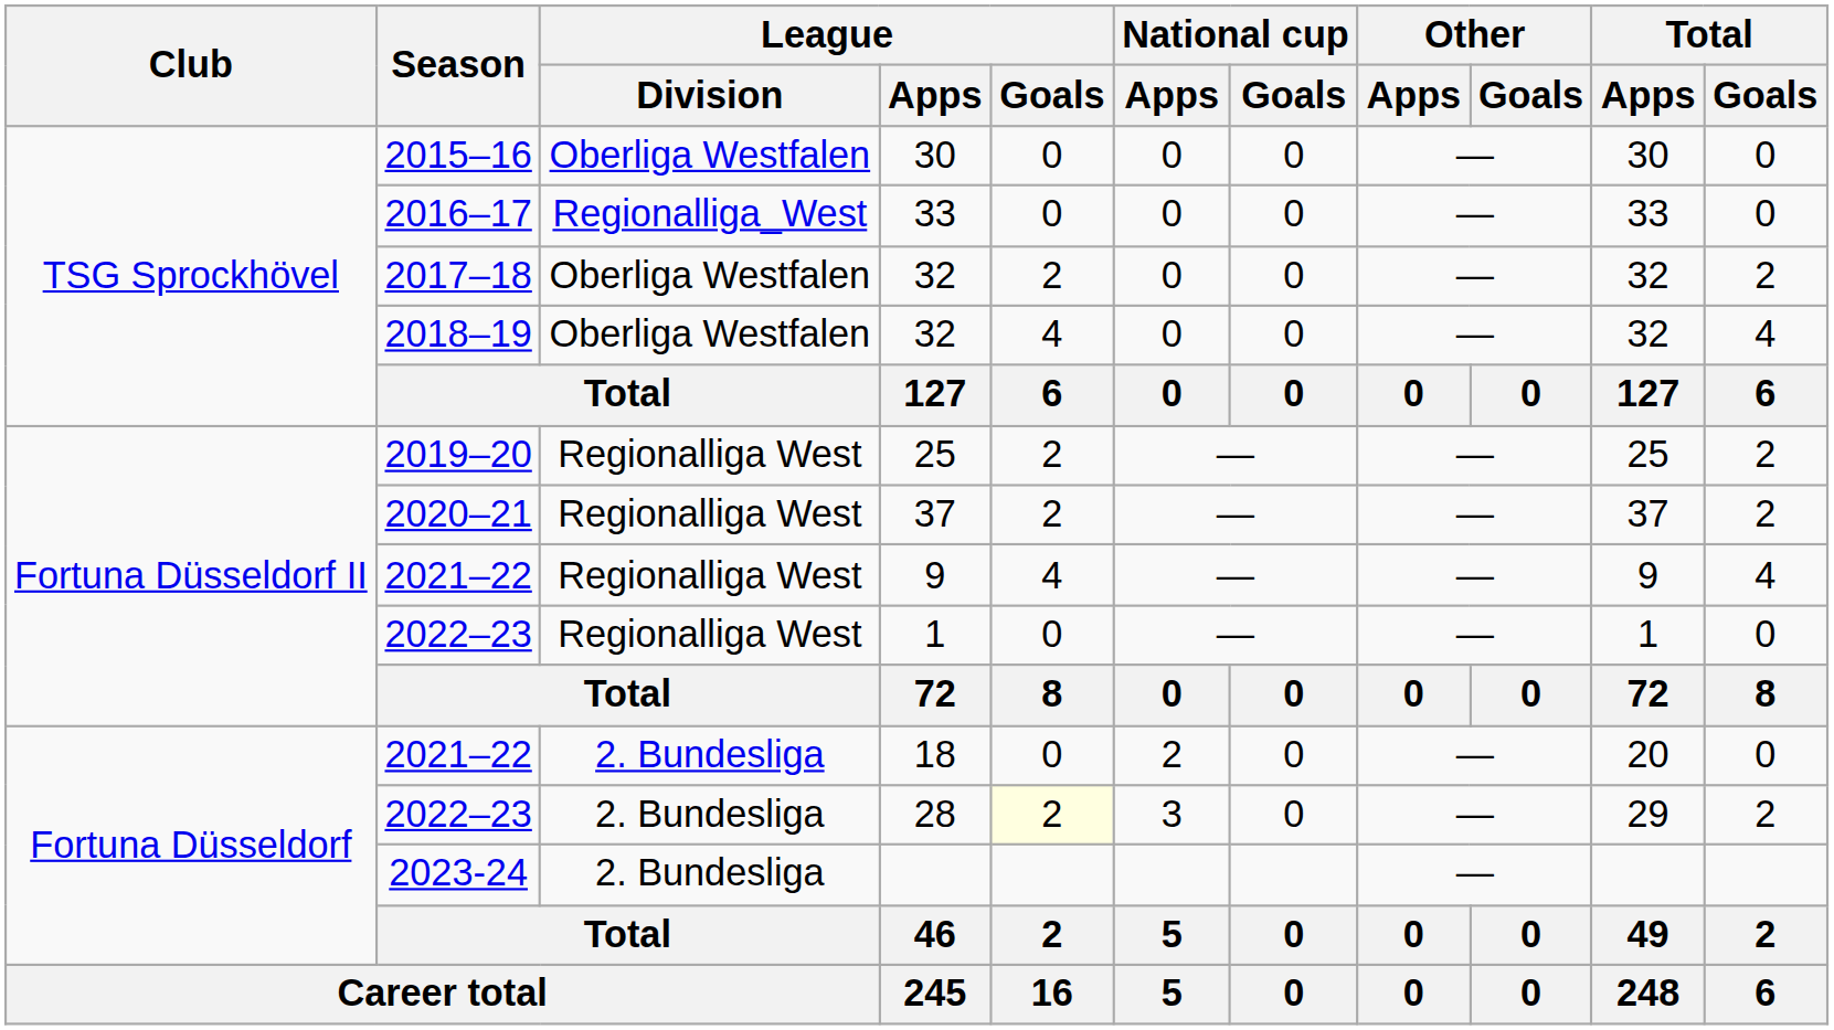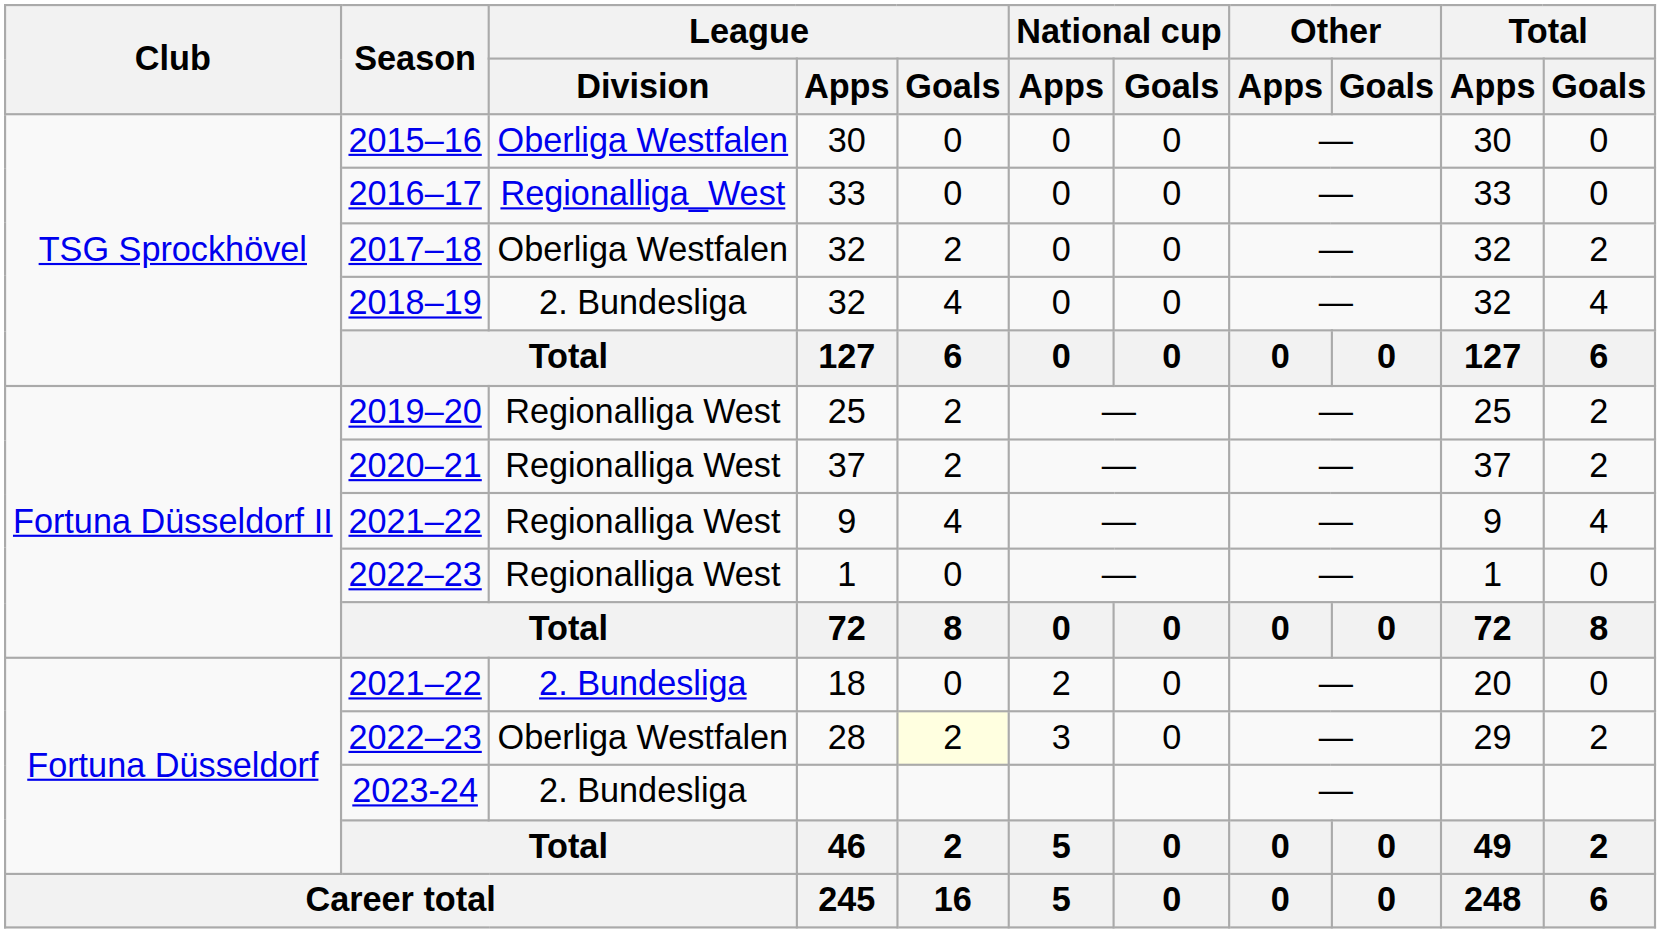 <table class="wikitable" style="text-align:center">
 <tr>
 <th rowspan="2">Club</th>
 <th rowspan="2">Season</th>
 <th colspan="3">League</th>
 <th colspan="2">National cup</th>
 <th colspan="2">Other</th>
 <th colspan="2">Total</th>
 </tr>
 <tr>
 <th>Division</th>
 <th>Apps</th>
 <th>Goals</th>
 <th>Apps</th>
 <th>Goals</th>
 <th>Apps</th>
 <th>Goals</th>
 <th>Apps</th>
 <th>Goals</th>
 </tr>
 <tr>
 <td rowspan="5"><a href='#'>TSG Sprockhövel</a></td>
 <td><a href='#'>2015–16</a></td>
 <td><a href='#'>Oberliga Westfalen</a></td>
 <td>30</td>
 <td>0</td>
 <td>0</td>
 <td>0</td>
 <td colspan="2">—</td>
 <td>30</td>
 <td>0</td>
 </tr>
 <tr>
 <td><a href='#'>2016–17</a></td>
 <td><a href='#'>Regionalliga_West</a></td>
 <td>33</td>
 <td>0</td>
 <td>0</td>
 <td>0</td>
 <td colspan="2">—</td>
 <td>33</td>
 <td>0</td>
 </tr>
 <tr>
 <td><a href='#'>2017–18</a></td>
 <td>Oberliga Westfalen</td>
 <td>32</td>
 <td>2</td>
 <td>0</td>
 <td>0</td>
 <td colspan="2">—</td>
 <td>32</td>
 <td>2</td>
 </tr>
 <tr>
 <td><a href='#'>2018–19</a></td>
-<td>Oberliga Westfalen</td>
+<td>2. Bundesliga</td>
 <td>32</td>
 <td>4</td>
 <td>0</td>
 <td>0</td>
 <td colspan="2">—</td>
 <td>32</td>
 <td>4</td>
 </tr>
 <tr>
 <th colspan="2">Total</th>
 <th>127</th>
 <th>6</th>
 <th>0</th>
 <th>0</th>
 <th>0</th>
 <th>0</th>
 <th>127</th>
 <th>6</th>
 </tr>
 <tr>
 <td rowspan="5"><a href='#'>Fortuna Düsseldorf II</a></td>
 <td><a href='#'>2019–20</a></td>
 <td>Regionalliga West</td>
 <td>25</td>
 <td>2</td>
 <td colspan="2">—</td>
 <td colspan="2">—</td>
 <td>25</td>
 <td>2</td>
 </tr>
 <tr>
 <td><a href='#'>2020–21</a></td>
 <td>Regionalliga West</td>
 <td>37</td>
 <td>2</td>
 <td colspan="2">—</td>
 <td colspan="2">—</td>
 <td>37</td>
 <td>2</td>
 </tr>
 <tr>
 <td><a href='#'>2021–22</a></td>
 <td>Regionalliga West</td>
 <td>9</td>
 <td>4</td>
 <td colspan="2">—</td>
 <td colspan="2">—</td>
 <td>9</td>
 <td>4</td>
 </tr>
 <tr>
 <td><a href='#'>2022–23</a></td>
 <td>Regionalliga West</td>
 <td>1</td>
 <td>0</td>
 <td colspan="2">—</td>
 <td colspan="2">—</td>
 <td>1</td>
 <td>0</td>
 </tr>
 <tr>
 <th colspan="2">Total</th>
 <th>72</th>
 <th>8</th>
 <th>0</th>
 <th>0</th>
 <th>0</th>
 <th>0</th>
 <th>72</th>
 <th>8</th>
 </tr>
 <tr>
 <td rowspan="4"><a href='#'>Fortuna Düsseldorf</a></td>
 <td><a href='#'>2021–22</a></td>
 <td><a href='#'>2. Bundesliga</a></td>
 <td>18</td>
 <td>0</td>
 <td>2</td>
 <td>0</td>
 <td colspan="2">—</td>
 <td>20</td>
 <td>0</td>
 </tr>
 <tr>
 <td><a href='#'>2022–23</a></td>
-<td>2. Bundesliga</td>
+<td>Oberliga Westfalen</td>
 <td>28</td>
 <td style="background: lightyellow;">2</td>
 <td>3</td>
 <td>0</td>
 <td colspan="2">—</td>
 <td>29</td>
 <td>2</td>
 </tr>
 <tr>
 <td><a href='#'>2023-24</a></td>
 <td>2. Bundesliga</td>
 <td></td>
 <td></td>
 <td></td>
 <td></td>
 <td colspan="2">—</td>
 <td></td>
 <td></td>
 </tr>
 <tr>
 <th colspan="2">Total</th>
 <th>46</th>
 <th>2</th>
 <th>5</th>
 <th>0</th>
 <th>0</th>
 <th>0</th>
 <th>49</th>
 <th>2</th>
 </tr>
 <tr>
 <th colspan="3">Career total</th>
 <th>245</th>
 <th>16</th>
 <th>5</th>
 <th>0</th>
 <th>0</th>
 <th>0</th>
 <th>248</th>
 <th>6</th>
 </tr>
 </table>
